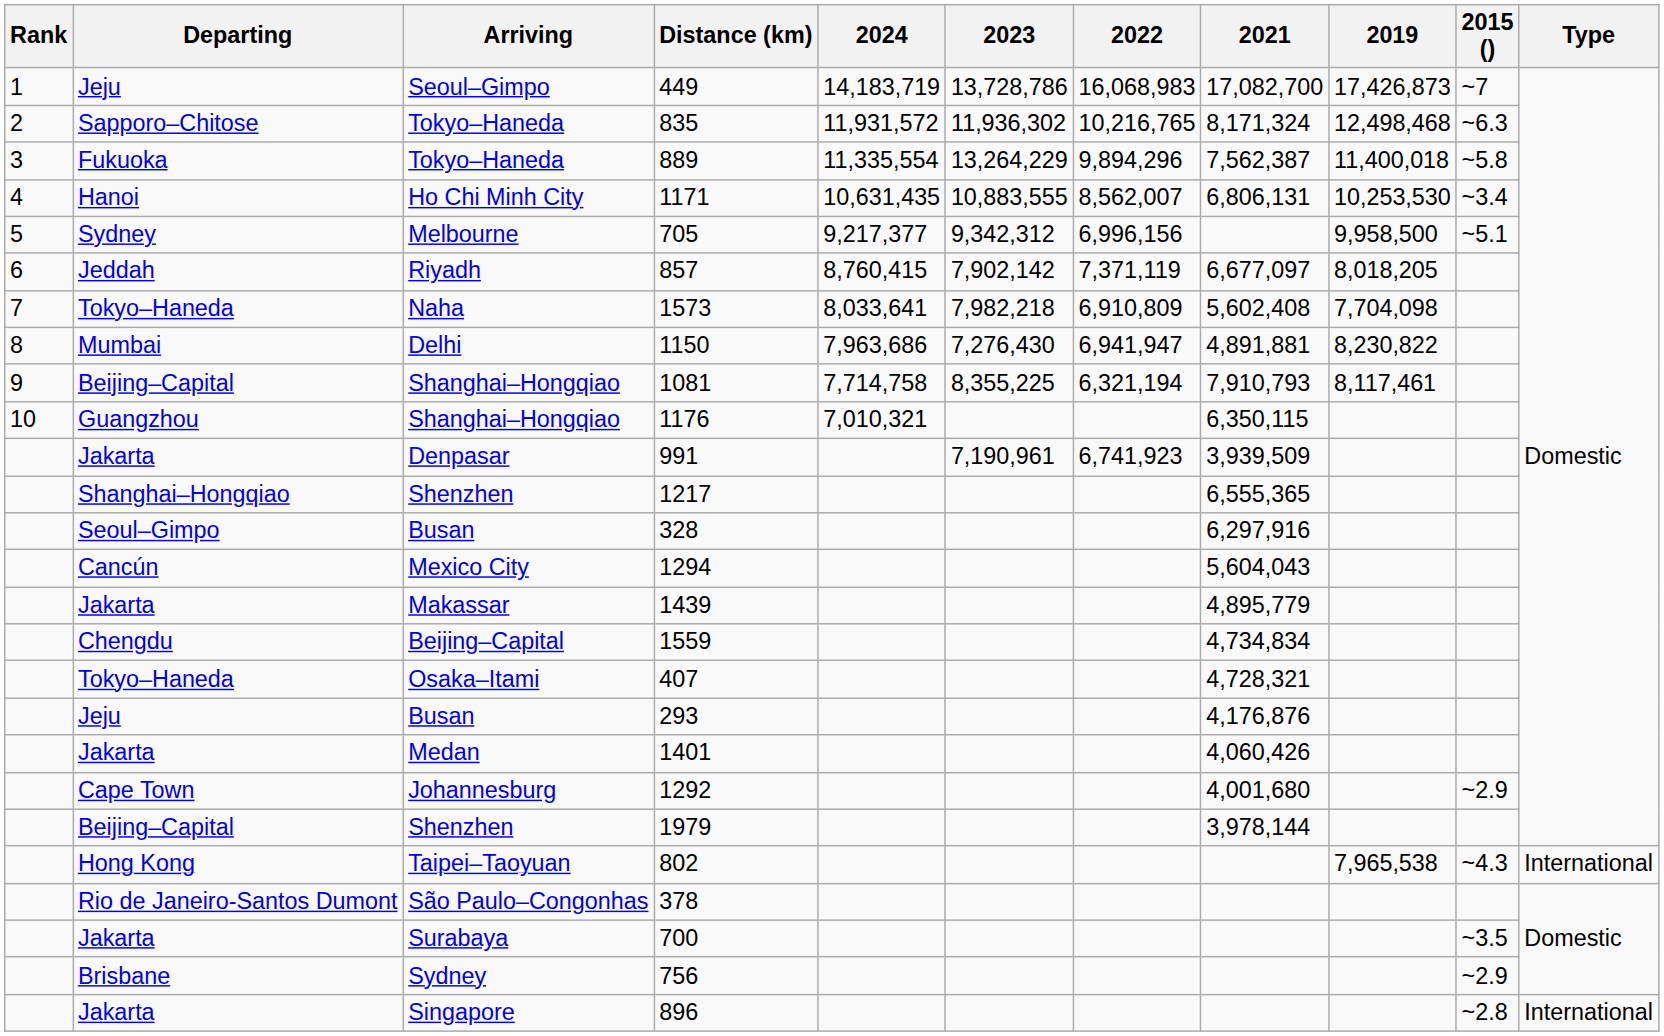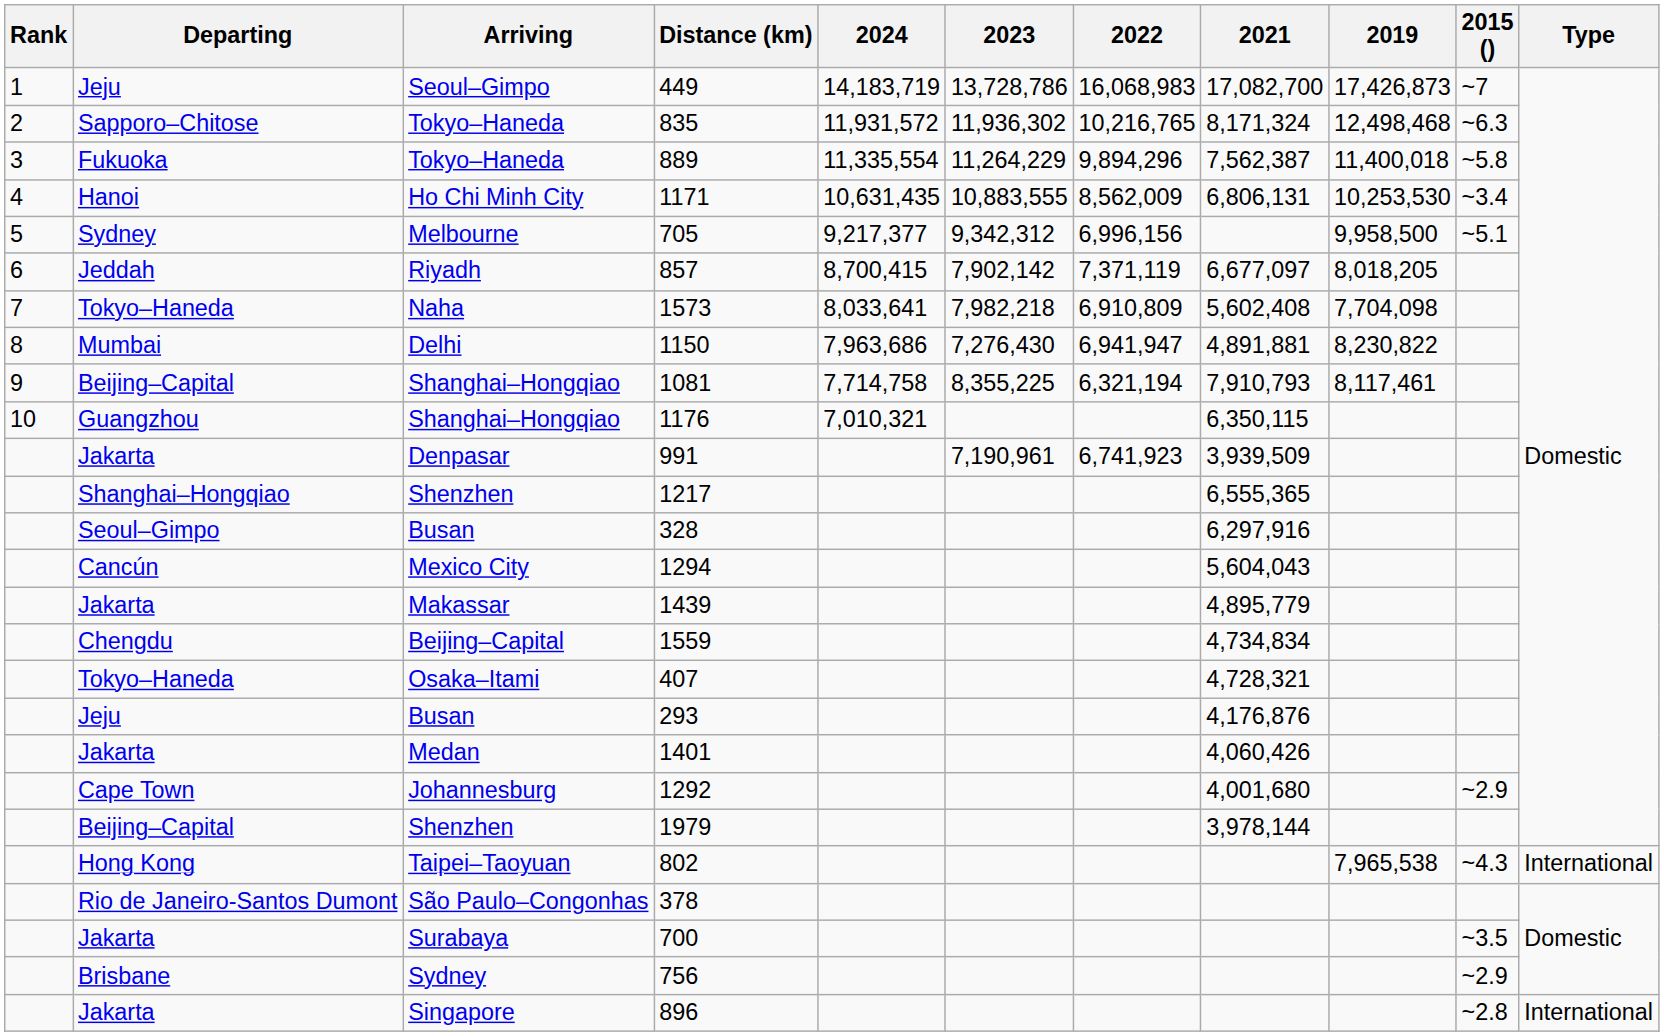 <table class="wikitable sortable defaultcenter col2left col3left">
 <tr>
 <th>Rank</th>
 <th>Departing</th>
 <th>Arriving</th>
 <th>Distance (km)</th>
 <th>2024</th>
 <th>2023</th>
 <th>2022</th>
 <th>2021</th>
 <th>2019</th>
 <th>2015<br>()</th>
 <th>Type</th>
 </tr>
 <tr>
 <td>1</td>
 <td> <a href='#'>Jeju</a></td>
 <td> <a href='#'>Seoul–Gimpo</a></td>
 <td>449</td>
 <td>14,183,719</td>
 <td>13,728,786</td>
 <td>16,068,983</td>
 <td>17,082,700</td>
 <td>17,426,873</td>
 <td>~7</td>
 <td rowspan="21">Domestic</td>
 </tr>
 <tr>
 <td>2</td>
 <td> <a href='#'>Sapporo–Chitose</a></td>
 <td> <a href='#'>Tokyo–Haneda</a></td>
 <td>835</td>
 <td>11,931,572</td>
 <td>11,936,302</td>
 <td>10,216,765</td>
 <td>8,171,324</td>
 <td>12,498,468</td>
 <td>~6.3</td>
 </tr>
 <tr>
 <td>3</td>
 <td> <a href='#'>Fukuoka</a></td>
 <td> <a href='#'>Tokyo–Haneda</a></td>
 <td>889</td>
 <td>11,335,554</td>
-<td>13,264,229</td>
+<td>11,264,229</td>
 <td>9,894,296</td>
 <td>7,562,387</td>
 <td>11,400,018</td>
 <td>~5.8</td>
 </tr>
 <tr>
 <td>4</td>
 <td> <a href='#'>Hanoi</a></td>
 <td> <a href='#'>Ho Chi Minh City</a></td>
 <td>1171</td>
 <td>10,631,435</td>
 <td>10,883,555</td>
-<td>8,562,007</td>
+<td>8,562,009</td>
 <td>6,806,131</td>
 <td>10,253,530</td>
 <td>~3.4</td>
 </tr>
 <tr>
 <td>5</td>
 <td> <a href='#'>Sydney</a></td>
 <td> <a href='#'>Melbourne</a></td>
 <td>705</td>
 <td>9,217,377</td>
 <td>9,342,312</td>
 <td>6,996,156</td>
 <td></td>
 <td>9,958,500</td>
 <td>~5.1</td>
 </tr>
 <tr>
 <td>6</td>
 <td> <a href='#'>Jeddah</a></td>
 <td> <a href='#'>Riyadh</a></td>
 <td>857</td>
-<td>8,760,415</td>
+<td>8,700,415</td>
 <td>7,902,142</td>
 <td>7,371,119</td>
 <td>6,677,097</td>
 <td>8,018,205</td>
 <td></td>
 </tr>
 <tr>
 <td>7</td>
 <td> <a href='#'>Tokyo–Haneda</a></td>
 <td> <a href='#'>Naha</a></td>
 <td>1573</td>
 <td>8,033,641</td>
 <td>7,982,218</td>
 <td>6,910,809</td>
 <td>5,602,408</td>
 <td>7,704,098</td>
 <td></td>
 </tr>
 <tr>
 <td>8</td>
 <td> <a href='#'>Mumbai</a></td>
 <td> <a href='#'>Delhi</a></td>
 <td>1150</td>
 <td>7,963,686</td>
 <td>7,276,430</td>
 <td>6,941,947</td>
 <td>4,891,881</td>
 <td>8,230,822</td>
 <td></td>
 </tr>
 <tr>
 <td>9</td>
 <td> <a href='#'>Beijing–Capital</a></td>
 <td> <a href='#'>Shanghai–Hongqiao</a></td>
 <td>1081</td>
 <td>7,714,758</td>
 <td>8,355,225</td>
 <td>6,321,194</td>
 <td>7,910,793</td>
 <td>8,117,461</td>
 <td></td>
 </tr>
 <tr>
 <td>10</td>
 <td> <a href='#'>Guangzhou</a></td>
 <td> <a href='#'>Shanghai–Hongqiao</a></td>
 <td>1176</td>
 <td>7,010,321</td>
 <td></td>
 <td></td>
 <td>6,350,115</td>
 <td></td>
 <td></td>
 </tr>
 <tr>
 <td></td>
 <td> <a href='#'>Jakarta</a></td>
 <td> <a href='#'>Denpasar</a></td>
 <td>991</td>
 <td></td>
 <td>7,190,961</td>
 <td>6,741,923</td>
 <td>3,939,509</td>
 <td></td>
 <td></td>
 </tr>
 <tr>
 <td></td>
 <td> <a href='#'>Shanghai–Hongqiao</a></td>
 <td> <a href='#'>Shenzhen</a></td>
 <td>1217</td>
 <td></td>
 <td></td>
 <td></td>
 <td>6,555,365</td>
 <td></td>
 <td></td>
 </tr>
 <tr>
 <td></td>
 <td> <a href='#'>Seoul–Gimpo</a></td>
 <td> <a href='#'>Busan</a></td>
 <td>328</td>
 <td></td>
 <td></td>
 <td></td>
 <td>6,297,916</td>
 <td></td>
 <td></td>
 </tr>
 <tr>
 <td></td>
 <td> <a href='#'>Cancún</a></td>
 <td> <a href='#'>Mexico City</a></td>
 <td>1294</td>
 <td></td>
 <td></td>
 <td></td>
 <td>5,604,043</td>
 <td></td>
 <td></td>
 </tr>
 <tr>
 <td></td>
 <td> <a href='#'>Jakarta</a></td>
 <td> <a href='#'>Makassar</a></td>
 <td>1439</td>
 <td></td>
 <td></td>
 <td></td>
 <td>4,895,779</td>
 <td></td>
 <td></td>
 </tr>
 <tr>
 <td></td>
 <td> <a href='#'>Chengdu</a></td>
 <td> <a href='#'>Beijing–Capital</a></td>
 <td>1559</td>
 <td></td>
 <td></td>
 <td></td>
 <td>4,734,834</td>
 <td></td>
 <td></td>
 </tr>
 <tr>
 <td></td>
 <td> <a href='#'>Tokyo–Haneda</a></td>
 <td> <a href='#'>Osaka–Itami</a></td>
 <td>407</td>
 <td></td>
 <td></td>
 <td></td>
 <td>4,728,321</td>
 <td></td>
 <td></td>
 </tr>
 <tr>
 <td></td>
 <td> <a href='#'>Jeju</a></td>
 <td> <a href='#'>Busan</a></td>
 <td>293</td>
 <td></td>
 <td></td>
 <td></td>
 <td>4,176,876</td>
 <td></td>
 <td></td>
 </tr>
 <tr>
 <td></td>
 <td> <a href='#'>Jakarta</a></td>
 <td> <a href='#'>Medan</a></td>
 <td>1401</td>
 <td></td>
 <td></td>
 <td></td>
 <td>4,060,426</td>
 <td></td>
 <td></td>
 </tr>
 <tr>
 <td></td>
 <td> <a href='#'>Cape Town</a></td>
 <td> <a href='#'>Johannesburg</a></td>
 <td>1292</td>
 <td></td>
 <td></td>
 <td></td>
 <td>4,001,680</td>
 <td></td>
 <td>~2.9</td>
 </tr>
 <tr>
 <td></td>
 <td> <a href='#'>Beijing–Capital</a></td>
 <td> <a href='#'>Shenzhen</a></td>
 <td>1979</td>
 <td></td>
 <td></td>
 <td></td>
 <td>3,978,144</td>
 <td></td>
 <td></td>
 </tr>
 <tr>
 <td></td>
 <td> <a href='#'>Hong Kong</a></td>
 <td> <a href='#'>Taipei–Taoyuan</a></td>
 <td>802</td>
 <td></td>
 <td></td>
 <td></td>
 <td></td>
 <td>7,965,538</td>
 <td>~4.3</td>
 <td>International</td>
 </tr>
 <tr>
 <td></td>
 <td> <a href='#'>Rio de Janeiro-Santos Dumont</a></td>
 <td> <a href='#'>São Paulo–Congonhas</a></td>
 <td>378</td>
 <td></td>
 <td></td>
 <td></td>
 <td></td>
 <td></td>
 <td></td>
 <td rowspan="3">Domestic</td>
 </tr>
 <tr>
 <td></td>
 <td> <a href='#'>Jakarta</a></td>
 <td> <a href='#'>Surabaya</a></td>
 <td>700</td>
 <td></td>
 <td></td>
 <td></td>
 <td></td>
 <td></td>
 <td>~3.5</td>
 </tr>
 <tr>
 <td></td>
 <td> <a href='#'>Brisbane</a></td>
 <td> <a href='#'>Sydney</a></td>
 <td>756</td>
 <td></td>
 <td></td>
 <td></td>
 <td></td>
 <td></td>
 <td>~2.9</td>
 </tr>
 <tr>
 <td></td>
 <td> <a href='#'>Jakarta</a></td>
 <td> <a href='#'>Singapore</a></td>
 <td>896</td>
 <td></td>
 <td></td>
 <td></td>
 <td></td>
 <td></td>
 <td>~2.8</td>
 <td>International</td>
 </tr>
 </table>
